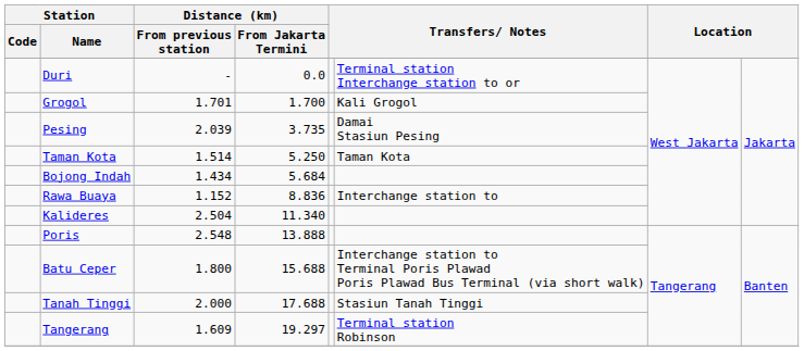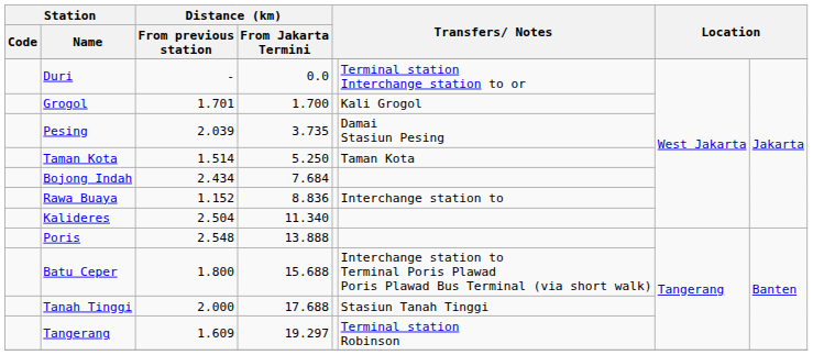 <table rules="all" class="wikitable">
 <tr>
 <th colspan="2"> Station</th>
 <th style="width: 5em;" colspan="2">Distance (km)</th>
 <th rowspan="2" colspan="2">Transfers/ Notes</th>
 <th rowspan="2" colspan="2">Location</th>
 </tr>
 <tr>
 <th>Code</th>
 <th>Name</th>
 <th>From previous<br>station</th>
 <th>From Jakarta<br>Termini</th>
 </tr>
 <tr>
 </tr>
 <tr>
 <td>  </td>
 <td><a href='#'>Duri</a></td>
 <td style="text-align: right;">-</td>
 <td style="text-align: right;">0.0</td>
 <td></td>
 <td><a href='#'>Terminal station</a><br><a href='#'>Interchange station</a> to  or </td>
 <td rowspan="7"><a href='#'>West Jakarta</a></td>
 <td rowspan="7"><a href='#'>Jakarta</a></td>
 </tr>
 <tr>
 <td></td>
 <td><a href='#'>Grogol</a></td>
 <td style="text-align: right;">1.701</td>
 <td style="text-align: right;">1.700</td>
 <td></td>
 <td> Kali Grogol</td>
 </tr>
 <tr>
 <td></td>
 <td><a href='#'>Pesing</a></td>
 <td style="text-align: right;">2.039</td>
 <td style="text-align: right;">3.735</td>
 <td></td>
 <td>    Damai<br> Stasiun Pesing</td>
 </tr>
 <tr>
 <td></td>
 <td><a href='#'>Taman Kota</a></td>
 <td style="text-align: right;">1.514</td>
 <td style="text-align: right;">5.250</td>
 <td></td>
 <td>   Taman Kota</td>
 </tr>
 <tr>
 <td></td>
 <td><a href='#'>Bojong Indah</a></td>
-<td style="text-align: right;">1.434</td>
-<td style="text-align: right;">5.684</td>
+<td style="text-align: right;">2.434</td>
+<td style="text-align: right;">7.684</td>
 <td></td>
 <td></td>
 </tr>
 <tr>
 <td></td>
 <td><a href='#'>Rawa Buaya</a></td>
 <td style="text-align: right;">1.152</td>
 <td style="text-align: right;">8.836</td>
 <td></td>
 <td>Interchange station to </td>
 </tr>
 <tr>
 <td></td>
 <td><a href='#'>Kalideres</a></td>
 <td style="text-align: right;">2.504</td>
 <td style="text-align: right;">11.340</td>
 <td></td>
 <td></td>
 </tr>
 <tr>
 <td></td>
 <td><a href='#'>Poris</a></td>
 <td style="text-align: right;">2.548</td>
 <td style="text-align: right;">13.888</td>
 <td></td>
 <td></td>
 <td rowspan="4"><a href='#'>Tangerang</a></td>
 <td rowspan="4"><a href='#'>Banten</a></td>
 </tr>
 <tr>
 <td> </td>
 <td><a href='#'>Batu Ceper</a></td>
 <td style="text-align: right;">1.800</td>
 <td style="text-align: right;">15.688</td>
 <td></td>
 <td>Interchange station to <br>  Terminal Poris Plawad<br> Poris Plawad Bus Terminal (via short walk)</td>
 </tr>
 <tr>
 <td></td>
 <td><a href='#'>Tanah Tinggi</a></td>
 <td style="text-align: right;">2.000</td>
 <td style="text-align: right;">17.688</td>
 <td></td>
 <td>  Stasiun Tanah Tinggi</td>
 </tr>
 <tr>
 <td></td>
 <td><a href='#'>Tangerang</a></td>
 <td style="text-align: right;">1.609</td>
 <td style="text-align: right;">19.297</td>
 <td></td>
 <td><a href='#'>Terminal station</a><br>  Robinson</td>
 </tr>
 <tr>
 </tr>
 </table>
